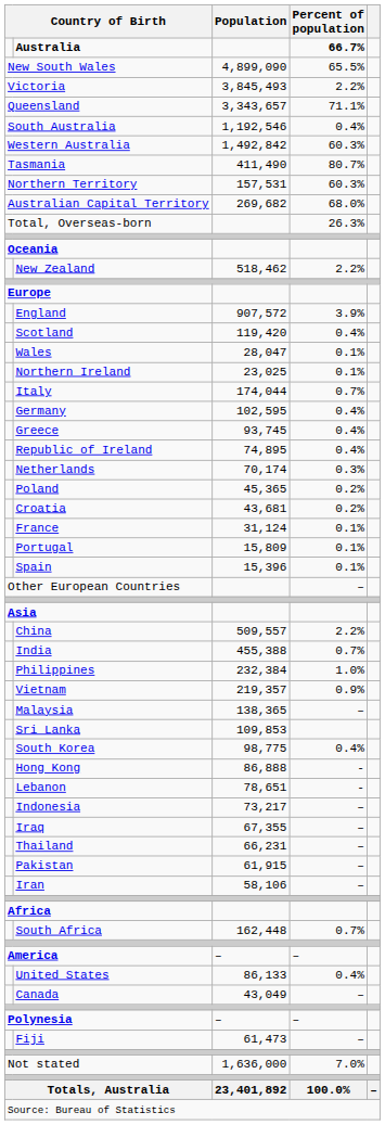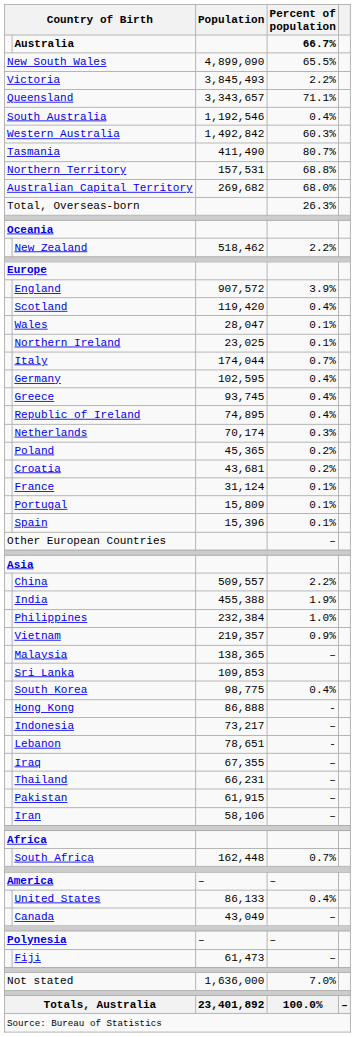 <table class="wikitable sortable" style="text-align:left">
 <tr>
 <th colspan="2">Country of Birth</th>
 <th>Population</th>
 <th>Percent of<br>population</th>
 <th></th>
 </tr>
 <tr>
 <td style="text-align:center;"></td>
 <td><strong>Australia</strong></td>
 <td align=right><strong></strong></td>
 <td align=right><strong>66.7%</strong></td>
 <td></td>
 </tr>
 <tr>
 <td colspan="2"><a href='#'>New South Wales</a></td>
 <td align=right>4,899,090</td>
 <td align=right>65.5%</td>
 <td></td>
 </tr>
 <tr>
 <td colspan="2"><a href='#'>Victoria</a></td>
 <td align=right>3,845,493</td>
 <td align=right>2.2%</td>
 <td></td>
 </tr>
 <tr>
 <td colspan="2"><a href='#'>Queensland</a></td>
 <td align=right>3,343,657</td>
 <td align=right>71.1%</td>
 <td></td>
 </tr>
 <tr>
 <td colspan="2"><a href='#'>South Australia</a></td>
 <td align=right>1,192,546</td>
 <td align=right>0.4%</td>
 <td></td>
 </tr>
 <tr>
 <td colspan="2"><a href='#'>Western Australia</a></td>
 <td align=right>1,492,842</td>
 <td align=right>60.3%</td>
 <td></td>
 </tr>
 <tr>
 <td colspan="2"><a href='#'>Tasmania</a></td>
 <td align=right>411,490</td>
 <td align=right>80.7%</td>
 <td></td>
 </tr>
 <tr>
 <td colspan="2"><a href='#'>Northern Territory</a></td>
 <td align=right>157,531</td>
-<td align=right>60.3%</td>
+<td align=right>68.8%</td>
 <td></td>
 </tr>
 <tr>
 <td colspan="2"><a href='#'>Australian Capital Territory</a></td>
 <td align=right>269,682</td>
 <td align=right>68.0%</td>
 <td></td>
 </tr>
 <tr>
 <td colspan="2">Total, Overseas-born</td>
 <td align=right></td>
 <td align=right>26.3%</td>
 <td></td>
 </tr>
 <tr>
 <th colspan=5 style="background: #cccccc;"></th>
 </tr>
 <tr>
 <td colspan="2"><strong><a href='#'>Oceania</a></strong></td>
 <td></td>
 <td></td>
 <td></td>
 </tr>
 <tr>
 <td style="text-align:center;"></td>
 <td><a href='#'>New Zealand</a></td>
 <td align=right>518,462</td>
 <td align=right>2.2%</td>
 <td></td>
 </tr>
 <tr>
 <th colspan=5 style="background: #cccccc;"></th>
 </tr>
 <tr>
 <td colspan="2"><strong><a href='#'>Europe</a></strong></td>
 <td></td>
 <td></td>
 <td></td>
 </tr>
 <tr>
 <td style="text-align:center;"></td>
 <td><a href='#'>England</a></td>
 <td align=right>907,572</td>
 <td align=right>3.9%</td>
 <td></td>
 </tr>
 <tr>
 <td style="text-align:center;"></td>
 <td><a href='#'>Scotland</a></td>
 <td align=right>119,420</td>
 <td align=right>0.4%</td>
 <td></td>
 </tr>
 <tr>
 <td style="text-align:center;"></td>
 <td><a href='#'>Wales</a></td>
 <td align=right>28,047</td>
 <td align=right>0.1%</td>
 <td></td>
 </tr>
 <tr>
 <td style="text-align:center;"></td>
 <td><a href='#'>Northern Ireland</a></td>
 <td align=right>23,025</td>
 <td align=right>0.1%</td>
 <td></td>
 </tr>
 <tr>
 <td style="text-align:center;"></td>
 <td><a href='#'>Italy</a></td>
 <td align=right>174,044</td>
 <td align=right>0.7%</td>
 <td></td>
 </tr>
 <tr>
 <td style="text-align:center;"></td>
 <td><a href='#'>Germany</a></td>
 <td align=right>102,595</td>
 <td align=right>0.4%</td>
 <td></td>
 </tr>
 <tr>
 <td style="text-align:center;"></td>
 <td><a href='#'>Greece</a></td>
 <td align=right>93,745</td>
 <td align=right>0.4%</td>
 <td></td>
 </tr>
 <tr>
 <td style="text-align:center;"></td>
 <td><a href='#'>Republic of Ireland</a></td>
 <td align=right>74,895</td>
 <td align=right>0.4%</td>
 <td></td>
 </tr>
 <tr>
 <td style="text-align:center;"></td>
 <td><a href='#'>Netherlands</a></td>
 <td align=right>70,174</td>
 <td align=right>0.3%</td>
 <td></td>
 </tr>
 <tr>
 <td style="text-align:center;"></td>
 <td><a href='#'>Poland</a></td>
 <td align=right>45,365</td>
 <td align=right>0.2%</td>
 <td></td>
 </tr>
 <tr>
 <td style="text-align:center;"></td>
 <td><a href='#'>Croatia</a></td>
 <td align=right>43,681</td>
 <td align=right>0.2%</td>
 <td></td>
 </tr>
 <tr>
 <td style="text-align:center;"></td>
 <td><a href='#'>France</a></td>
 <td align=right>31,124</td>
 <td align=right>0.1%</td>
 <td></td>
 </tr>
 <tr>
 <td style="text-align:center;"></td>
 <td><a href='#'>Portugal</a></td>
 <td align=right>15,809</td>
 <td align=right>0.1%</td>
 <td></td>
 </tr>
 <tr>
 <td style="text-align:center;"></td>
 <td><a href='#'>Spain</a></td>
 <td align=right>15,396</td>
 <td align=right>0.1%</td>
 <td></td>
 </tr>
 <tr>
 <td colspan="2">Other European Countries</td>
 <td align=right></td>
 <td align=right>–</td>
 <td></td>
 </tr>
 <tr>
 <th colspan=5 style="background: #cccccc;"></th>
 </tr>
 <tr>
 <td colspan="2"><strong><a href='#'>Asia</a></strong></td>
 <td align=right></td>
 <td align=right></td>
 <td></td>
 </tr>
 <tr>
 <td style="text-align:center;"></td>
 <td><a href='#'>China</a></td>
 <td align=right>509,557</td>
 <td align=right>2.2%</td>
 <td></td>
 </tr>
 <tr>
 <td style="text-align:center;"></td>
 <td><a href='#'>India</a></td>
 <td align=right>455,388</td>
-<td align=right>0.7%</td>
+<td align=right>1.9%</td>
 <td></td>
 </tr>
 <tr>
 <td style="text-align:center;"></td>
 <td><a href='#'>Philippines</a></td>
 <td align=right>232,384</td>
 <td align=right>1.0%</td>
 <td></td>
 </tr>
 <tr>
 <td style="text-align:center;"></td>
 <td><a href='#'>Vietnam</a></td>
 <td align=right>219,357</td>
 <td align=right>0.9%</td>
 <td></td>
 </tr>
 <tr>
 <td style="text-align:center;"></td>
 <td><a href='#'>Malaysia</a></td>
 <td align=right>138,365</td>
 <td align=right>–</td>
 <td></td>
 </tr>
 <tr>
 <td style="text-align:center;"></td>
 <td><a href='#'>Sri Lanka</a></td>
 <td align=right>109,853</td>
 <td align=right></td>
 <td></td>
 </tr>
 <tr>
 <td style="text-align:center;"></td>
 <td><a href='#'>South Korea</a></td>
 <td align=right>98,775</td>
 <td align=right>0.4%</td>
 <td></td>
 </tr>
 <tr>
 <td style="text-align:center;"></td>
 <td><a href='#'>Hong Kong</a></td>
 <td align=right>86,888</td>
 <td align=right>-</td>
 <td></td>
 </tr>
 <tr>
 <td style="text-align:center;"></td>
-<td><a href='#'>Lebanon</a></td>
-<td align=right>78,651</td>
-<td align=right>-</td>
+<td><a href='#'>Indonesia</a></td>
+<td align=right>73,217</td>
+<td align=right>–</td>
 <td></td>
 </tr>
 <tr>
 <td style="text-align:center;"></td>
-<td><a href='#'>Indonesia</a></td>
-<td align=right>73,217</td>
-<td align=right>–</td>
+<td><a href='#'>Lebanon</a></td>
+<td align=right>78,651</td>
+<td align=right>-</td>
 <td></td>
 </tr>
 <tr>
 <td style="text-align:center;"></td>
 <td><a href='#'>Iraq</a></td>
 <td align=right>67,355</td>
 <td align=right>–</td>
 <td></td>
 </tr>
 <tr>
 <td style="text-align:center;"></td>
 <td><a href='#'>Thailand</a></td>
 <td align=right>66,231</td>
 <td align=right>–</td>
 <td></td>
 </tr>
 <tr>
 <td style="text-align:center;"></td>
 <td><a href='#'>Pakistan</a></td>
 <td align=right>61,915</td>
 <td align=right>–</td>
 <td></td>
 </tr>
 <tr>
 <td style="text-align:center;"></td>
 <td><a href='#'>Iran</a></td>
 <td align=right>58,106</td>
 <td align=right>–</td>
 <td></td>
 </tr>
 <tr>
 <th colspan=5 style="background: #cccccc;"></th>
 </tr>
 <tr>
 <td colspan="2"><strong><a href='#'>Africa</a></strong></td>
 <td></td>
 <td></td>
 <td></td>
 </tr>
 <tr>
 <td style="text-align:center;"></td>
 <td><a href='#'>South Africa</a></td>
 <td align=right>162,448</td>
 <td align=right>0.7%</td>
 <td></td>
 </tr>
 <tr>
 <th colspan=5 style="background: #cccccc;"></th>
 </tr>
 <tr>
 <td colspan="2"><strong><a href='#'>America</a></strong></td>
 <td>–</td>
 <td>–</td>
 <td></td>
 </tr>
 <tr>
 <td style="text-align:center;"></td>
 <td><a href='#'>United States</a></td>
 <td align=right>86,133</td>
 <td align=right>0.4%</td>
 <td></td>
 </tr>
 <tr>
 <td style="text-align:center;"></td>
 <td><a href='#'>Canada</a></td>
 <td align=right>43,049</td>
 <td align=right>–</td>
 <td></td>
 </tr>
 <tr>
 <th colspan=5 style="background: #cccccc;"></th>
 </tr>
 <tr>
 <td colspan="2"><strong><a href='#'>Polynesia</a></strong></td>
 <td>–</td>
 <td>–</td>
 <td></td>
 </tr>
 <tr>
 <td style="text-align:center;"></td>
 <td><a href='#'>Fiji</a></td>
 <td align=right>61,473</td>
 <td align=right>–</td>
 <td></td>
 </tr>
 <tr>
 <th colspan=5 style="background: #cccccc;"></th>
 </tr>
 <tr>
 <td colspan="2">Not stated</td>
 <td align=right>1,636,000</td>
 <td align=right>7.0%</td>
 <td></td>
 </tr>
 <tr>
 <th colspan=5 style="background: #cccccc;"></th>
 </tr>
 <tr>
 <th colspan="2">Totals, Australia</th>
 <th>23,401,892</th>
 <th>100.0%</th>
 <th>–</th>
 </tr>
 <tr>
 <td colspan="5" style="text-align:left;"><small>Source: Bureau of Statistics</small></td>
 </tr>
 </table>
